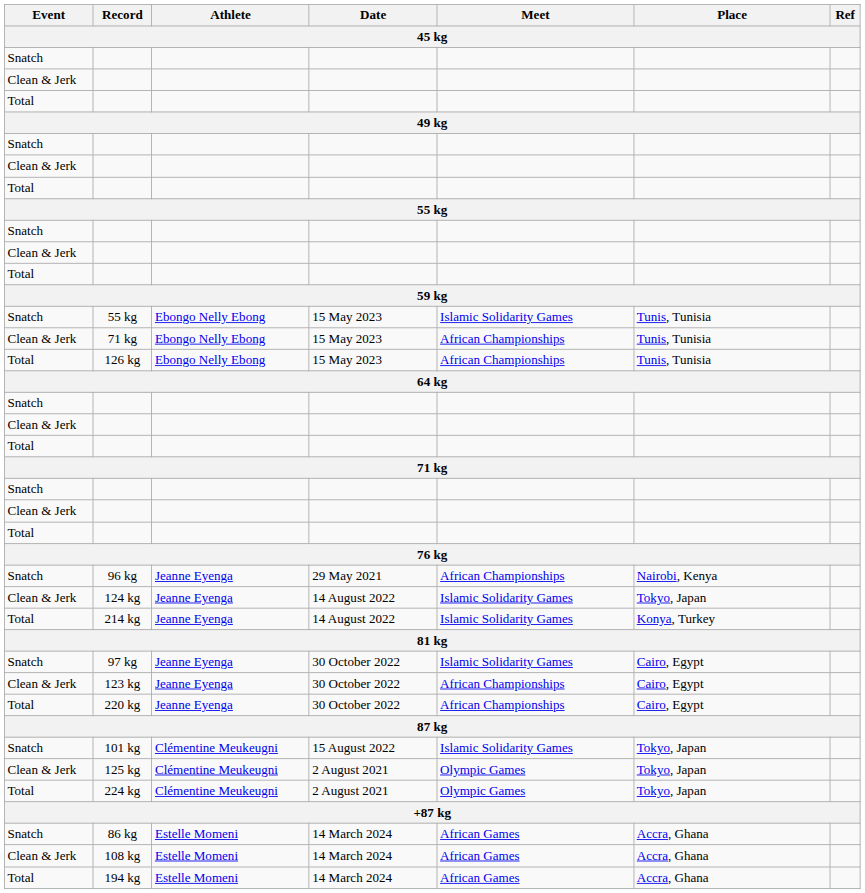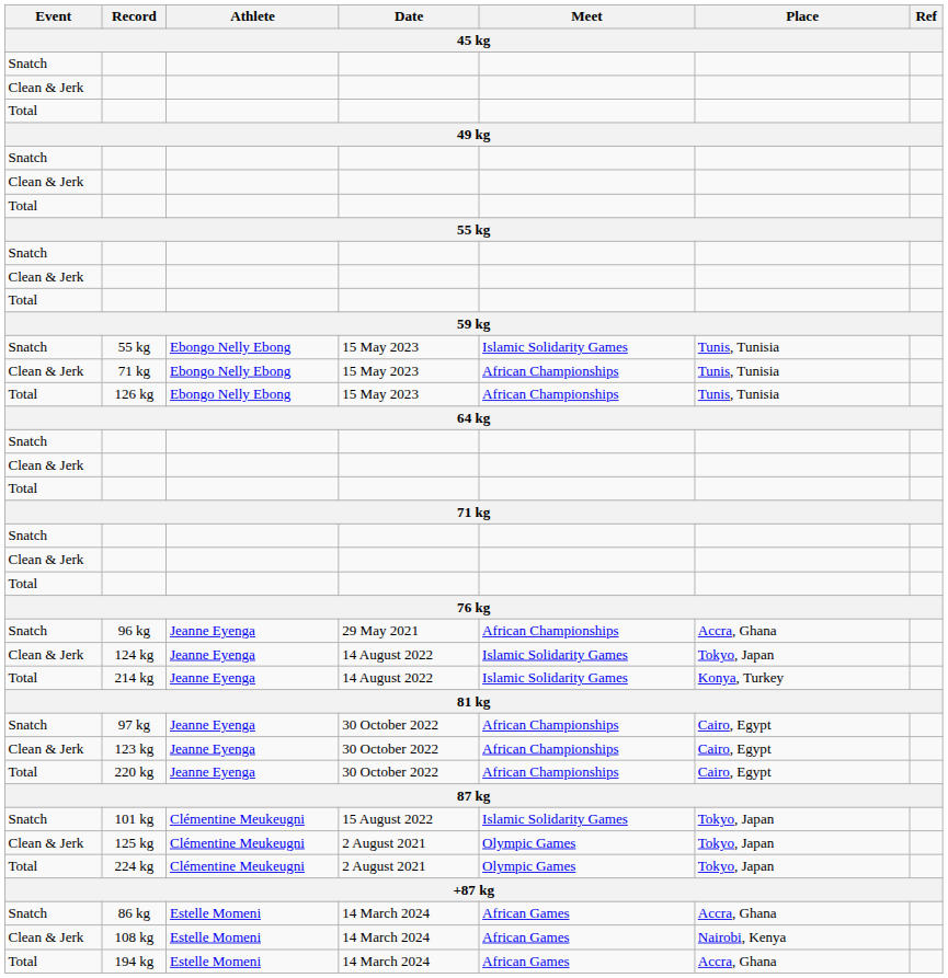 <table class="wikitable" style="font-size:95%;">
 <tr>
 <th width=9%>Event</th>
 <th width=6%>Record</th>
 <th width=16%>Athlete</th>
 <th width=13%>Date</th>
 <th width=20%>Meet</th>
 <th width=20%>Place</th>
 <th width=3%>Ref</th>
 </tr>
 <tr bgcolor="#DDDDDD">
 <th colspan="7">45 kg</th>
 </tr>
 <tr>
 <td>Snatch</td>
 <td align="center"></td>
 <td></td>
 <td></td>
 <td></td>
 <td></td>
 <td></td>
 </tr>
 <tr>
 <td>Clean & Jerk</td>
 <td align="center"></td>
 <td></td>
 <td></td>
 <td></td>
 <td></td>
 <td></td>
 </tr>
 <tr>
 <td>Total</td>
 <td align="center"></td>
 <td></td>
 <td></td>
 <td></td>
 <td></td>
 <td></td>
 </tr>
 <tr bgcolor="#DDDDDD">
 <th colspan="7">49 kg</th>
 </tr>
 <tr>
 <td>Snatch</td>
 <td align="center"></td>
 <td></td>
 <td></td>
 <td></td>
 <td></td>
 <td></td>
 </tr>
 <tr>
 <td>Clean & Jerk</td>
 <td align="center"></td>
 <td></td>
 <td></td>
 <td></td>
 <td></td>
 <td></td>
 </tr>
 <tr>
 <td>Total</td>
 <td align="center"></td>
 <td></td>
 <td></td>
 <td></td>
 <td></td>
 <td></td>
 </tr>
 <tr bgcolor="#DDDDDD">
 <th colspan="7">55 kg</th>
 </tr>
 <tr>
 <td>Snatch</td>
 <td align="center"></td>
 <td></td>
 <td></td>
 <td></td>
 <td></td>
 <td></td>
 </tr>
 <tr>
 <td>Clean & Jerk</td>
 <td align="center"></td>
 <td></td>
 <td></td>
 <td></td>
 <td></td>
 <td></td>
 </tr>
 <tr>
 <td>Total</td>
 <td align="center"></td>
 <td></td>
 <td></td>
 <td></td>
 <td></td>
 <td></td>
 </tr>
 <tr bgcolor="#DDDDDD">
 <th colspan="7">59 kg</th>
 </tr>
 <tr>
 <td>Snatch</td>
 <td align="center">55 kg</td>
 <td><a href='#'>Ebongo Nelly Ebong</a></td>
 <td>15 May 2023</td>
 <td><a href='#'>Islamic Solidarity Games</a></td>
 <td><a href='#'>Tunis</a>, Tunisia</td>
 <td></td>
 </tr>
 <tr>
 <td>Clean & Jerk</td>
 <td align="center">71 kg</td>
 <td><a href='#'>Ebongo Nelly Ebong</a></td>
 <td>15 May 2023</td>
 <td><a href='#'>African Championships</a></td>
 <td><a href='#'>Tunis</a>, Tunisia</td>
 <td></td>
 </tr>
 <tr>
 <td>Total</td>
 <td align="center">126 kg</td>
 <td><a href='#'>Ebongo Nelly Ebong</a></td>
 <td>15 May 2023</td>
 <td><a href='#'>African Championships</a></td>
 <td><a href='#'>Tunis</a>, Tunisia</td>
 <td></td>
 </tr>
 <tr bgcolor="#DDDDDD">
 <th colspan="7">64 kg</th>
 </tr>
 <tr>
 <td>Snatch</td>
 <td align="center"></td>
 <td></td>
 <td></td>
 <td></td>
 <td></td>
 <td></td>
 </tr>
 <tr>
 <td>Clean & Jerk</td>
 <td align="center"></td>
 <td></td>
 <td></td>
 <td></td>
 <td></td>
 <td></td>
 </tr>
 <tr>
 <td>Total</td>
 <td align="center"></td>
 <td></td>
 <td></td>
 <td></td>
 <td></td>
 <td></td>
 </tr>
 <tr bgcolor="#DDDDDD">
 <th colspan="7">71 kg</th>
 </tr>
 <tr>
 <td>Snatch</td>
 <td align="center"></td>
 <td></td>
 <td></td>
 <td></td>
 <td></td>
 <td></td>
 </tr>
 <tr>
 <td>Clean & Jerk</td>
 <td align="center"></td>
 <td></td>
 <td></td>
 <td></td>
 <td></td>
 <td></td>
 </tr>
 <tr>
 <td>Total</td>
 <td align="center"></td>
 <td></td>
 <td></td>
 <td></td>
 <td></td>
 <td></td>
 </tr>
 <tr bgcolor="#DDDDDD">
 <th colspan="7">76 kg</th>
 </tr>
 <tr>
 <td>Snatch</td>
 <td align="center">96 kg</td>
 <td><a href='#'>Jeanne Eyenga</a></td>
 <td>29 May 2021</td>
 <td><a href='#'>African Championships</a></td>
-<td><a href='#'>Nairobi</a>, Kenya</td>
+<td><a href='#'>Accra</a>, Ghana</td>
 <td></td>
 </tr>
 <tr>
 <td>Clean & Jerk</td>
 <td align="center">124 kg</td>
 <td><a href='#'>Jeanne Eyenga</a></td>
 <td>14 August 2022</td>
 <td><a href='#'>Islamic Solidarity Games</a></td>
 <td><a href='#'>Tokyo</a>, Japan</td>
 <td></td>
 </tr>
 <tr>
 <td>Total</td>
 <td align="center">214 kg</td>
 <td><a href='#'>Jeanne Eyenga</a></td>
 <td>14 August 2022</td>
 <td><a href='#'>Islamic Solidarity Games</a></td>
 <td><a href='#'>Konya</a>, Turkey</td>
 <td></td>
 </tr>
 <tr bgcolor="#DDDDDD">
 <th colspan="7">81 kg</th>
 </tr>
 <tr>
 <td>Snatch</td>
 <td align="center">97 kg</td>
 <td><a href='#'>Jeanne Eyenga</a></td>
 <td>30 October 2022</td>
-<td><a href='#'>Islamic Solidarity Games</a></td>
+<td><a href='#'>African Championships</a></td>
 <td><a href='#'>Cairo</a>, Egypt</td>
 <td></td>
 </tr>
 <tr>
 <td>Clean & Jerk</td>
 <td align="center">123 kg</td>
 <td><a href='#'>Jeanne Eyenga</a></td>
 <td>30 October 2022</td>
 <td><a href='#'>African Championships</a></td>
 <td><a href='#'>Cairo</a>, Egypt</td>
 <td></td>
 </tr>
 <tr>
 <td>Total</td>
 <td align="center">220 kg</td>
 <td><a href='#'>Jeanne Eyenga</a></td>
 <td>30 October 2022</td>
 <td><a href='#'>African Championships</a></td>
 <td><a href='#'>Cairo</a>, Egypt</td>
 <td></td>
 </tr>
 <tr bgcolor="#DDDDDD">
 <th colspan="7">87 kg</th>
 </tr>
 <tr>
 <td>Snatch</td>
 <td align="center">101 kg</td>
 <td><a href='#'>Clémentine Meukeugni</a></td>
 <td>15 August 2022</td>
 <td><a href='#'>Islamic Solidarity Games</a></td>
 <td><a href='#'>Tokyo</a>, Japan</td>
 <td></td>
 </tr>
 <tr>
 <td>Clean & Jerk</td>
 <td align="center">125 kg</td>
 <td><a href='#'>Clémentine Meukeugni</a></td>
 <td>2 August 2021</td>
 <td><a href='#'>Olympic Games</a></td>
 <td><a href='#'>Tokyo</a>, Japan</td>
 <td></td>
 </tr>
 <tr>
 <td>Total</td>
 <td align="center">224 kg</td>
 <td><a href='#'>Clémentine Meukeugni</a></td>
 <td>2 August 2021</td>
 <td><a href='#'>Olympic Games</a></td>
 <td><a href='#'>Tokyo</a>, Japan</td>
 <td></td>
 </tr>
 <tr bgcolor="#DDDDDD">
 <th colspan="7">+87 kg</th>
 </tr>
 <tr>
 <td>Snatch</td>
 <td align="center">86 kg</td>
 <td><a href='#'>Estelle Momeni</a></td>
 <td>14 March 2024</td>
 <td><a href='#'>African Games</a></td>
 <td><a href='#'>Accra</a>, Ghana</td>
 <td></td>
 </tr>
 <tr>
 <td>Clean & Jerk</td>
 <td align="center">108 kg</td>
 <td><a href='#'>Estelle Momeni</a></td>
 <td>14 March 2024</td>
 <td><a href='#'>African Games</a></td>
-<td><a href='#'>Accra</a>, Ghana</td>
+<td><a href='#'>Nairobi</a>, Kenya</td>
 <td></td>
 </tr>
 <tr>
 <td>Total</td>
 <td align="center">194 kg</td>
 <td><a href='#'>Estelle Momeni</a></td>
 <td>14 March 2024</td>
 <td><a href='#'>African Games</a></td>
 <td><a href='#'>Accra</a>, Ghana</td>
 <td></td>
 </tr>
 </table>
